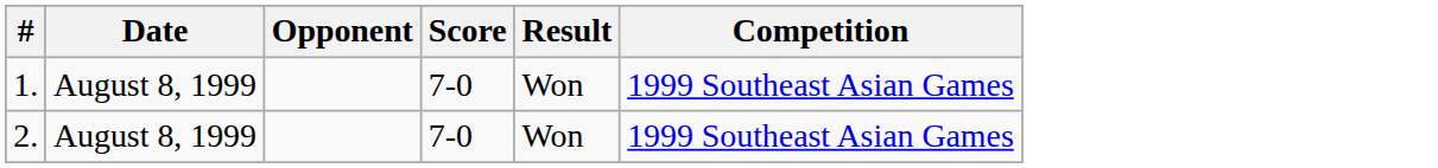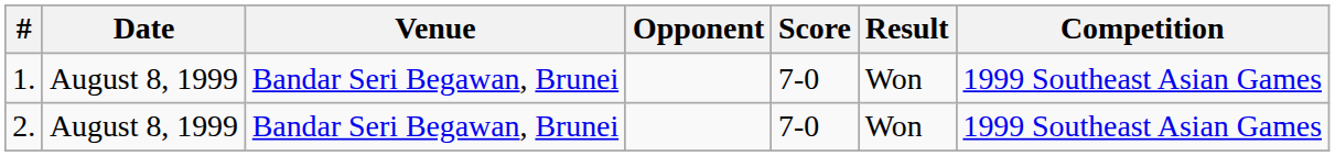 <table class="wikitable">
 <tr>
 <th>#</th>
 <th>Date</th>
+<th>Venue</th>
 <th>Opponent</th>
 <th>Score</th>
 <th>Result</th>
 <th>Competition</th>
 </tr>
 <tr>
 <td>1.</td>
 <td>August 8, 1999</td>
+<td><a href='#'>Bandar Seri Begawan</a>, <a href='#'>Brunei</a></td>
 <td></td>
 <td>7-0</td>
 <td>Won</td>
 <td><a href='#'>1999 Southeast Asian Games</a></td>
 </tr>
 <tr>
 <td>2.</td>
 <td>August 8, 1999</td>
+<td><a href='#'>Bandar Seri Begawan</a>, <a href='#'>Brunei</a></td>
 <td></td>
 <td>7-0</td>
 <td>Won</td>
 <td><a href='#'>1999 Southeast Asian Games</a></td>
 </tr>
 </table>
